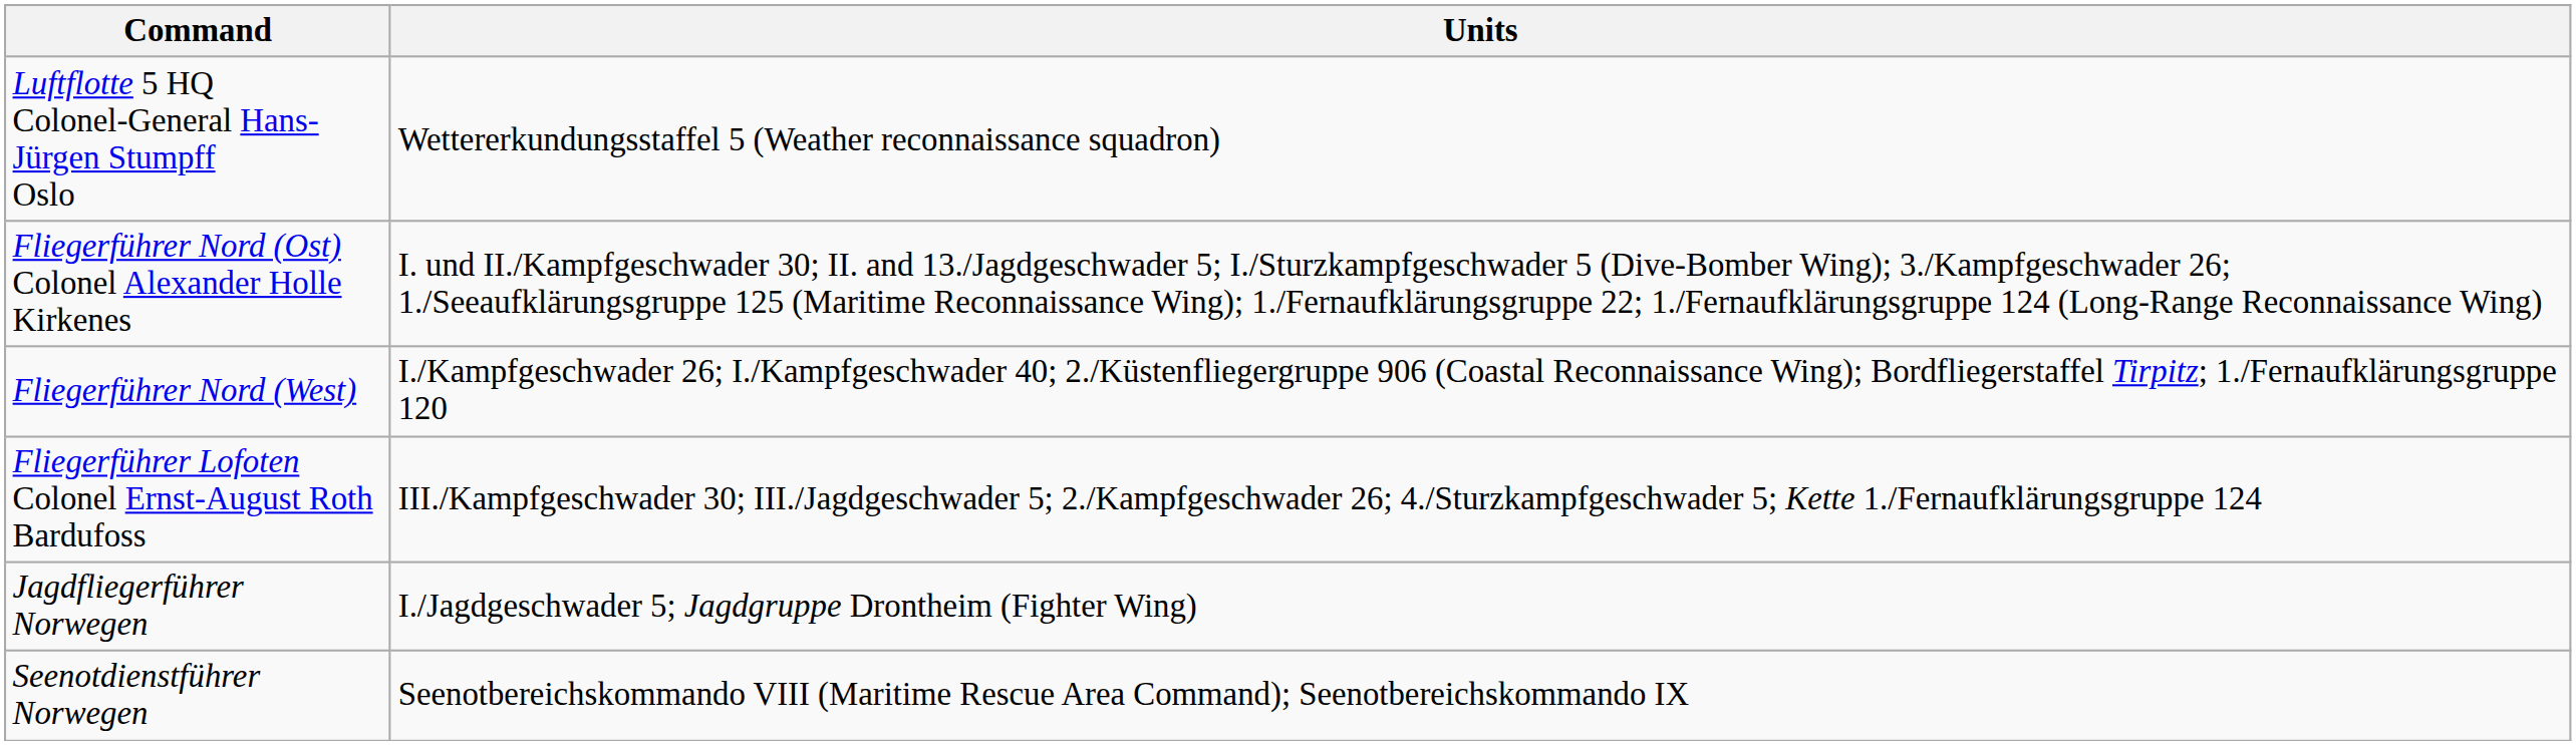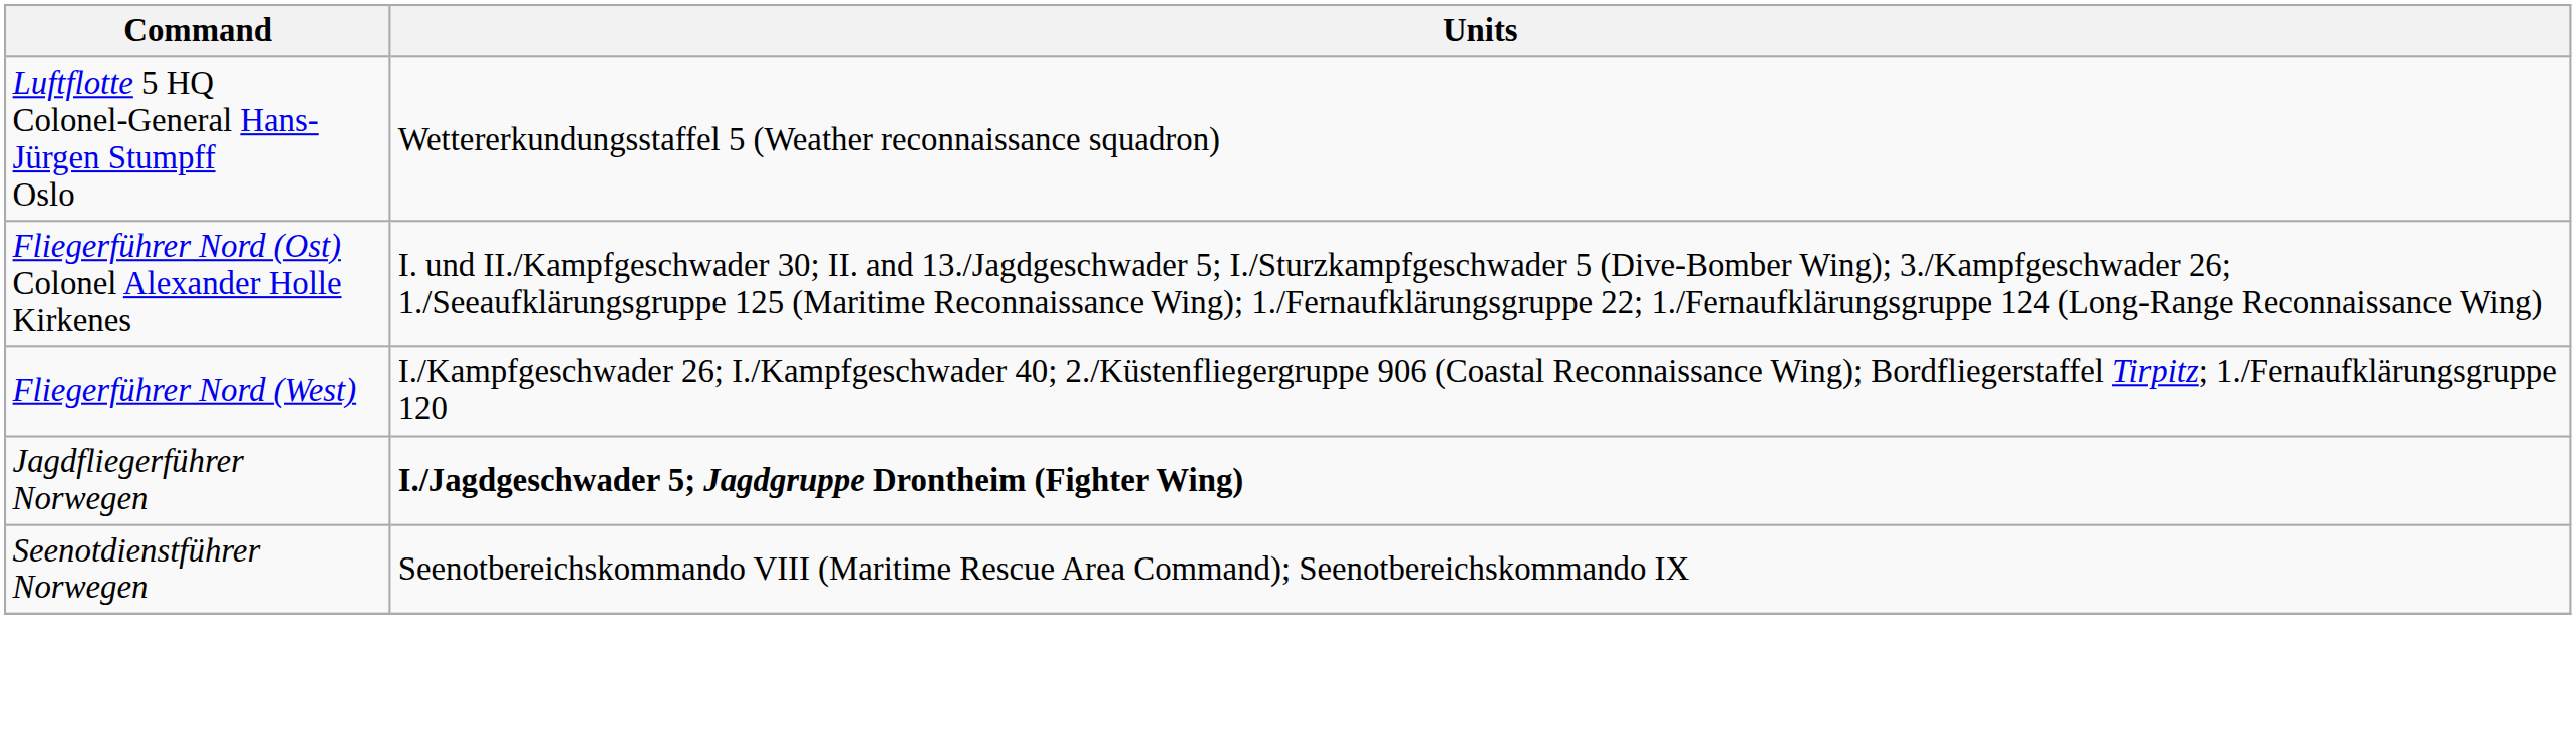 <table class="wikitable" style="text-align:left">
 <tr>
 <th scope="col" width="180px">Command</th>
 <th>Units</th>
 </tr>
 <tr>
 <td><em><a href='#'>Luftflotte</a></em> 5 HQ<br>Colonel-General <a href='#'>Hans-Jürgen Stumpff</a><br>Oslo</td>
 <td>Wettererkundungsstaffel 5 (Weather reconnaissance squadron)</td>
 </tr>
 <tr>
 <td><em><a href='#'>Fliegerführer Nord (Ost)</a></em><br>Colonel <a href='#'>Alexander Holle</a><br>Kirkenes</td>
 <td>I. und II./Kampfgeschwader 30; II. and 13./Jagdgeschwader 5; I./Sturzkampfgeschwader 5 (Dive-Bomber Wing); 3./Kampfgeschwader 26; 1./Seeaufklärungsgruppe 125 (Maritime Reconnaissance Wing); 1./Fernaufklärungsgruppe 22; 1./Fernaufklärungsgruppe 124 (Long-Range Reconnaissance Wing)</td>
 </tr>
 <tr>
 <td><em><a href='#'>Fliegerführer Nord (West)</a></em></td>
 <td>I./Kampfgeschwader 26; I./Kampfgeschwader 40; 2./Küstenfliegergruppe 906 (Coastal Reconnaissance Wing); Bordfliegerstaffel <em><a href='#'>Tirpitz</a></em>; 1./Fernaufklärungsgruppe 120</td>
 </tr>
 <tr>
-<td><em><a href='#'>Fliegerführer Lofoten</a></em><br>Colonel <a href='#'>Ernst-August Roth</a><br>Bardufoss</td>
-<td>III./Kampfgeschwader 30; III./Jagdgeschwader 5; 2./Kampfgeschwader 26; 4./Sturzkampfgeschwader 5; <em>Kette</em> 1./Fernaufklärungsgruppe 124</td>
-</tr>
-<tr>
 <td><em>Jagdfliegerführer Norwegen</em></td>
-<td>I./Jagdgeschwader 5; <em>Jagdgruppe</em> Drontheim (Fighter Wing)</td>
+<td><strong>I./Jagdgeschwader 5; <em>Jagdgruppe</em> Drontheim (Fighter Wing)</strong></td>
 </tr>
 <tr>
 <td><em>Seenotdienstführer Norwegen</em></td>
 <td>Seenotbereichskommando VIII (Maritime Rescue Area Command); Seenotbereichskommando IX</td>
 </tr>
 <tr>
 </tr>
 </table>
